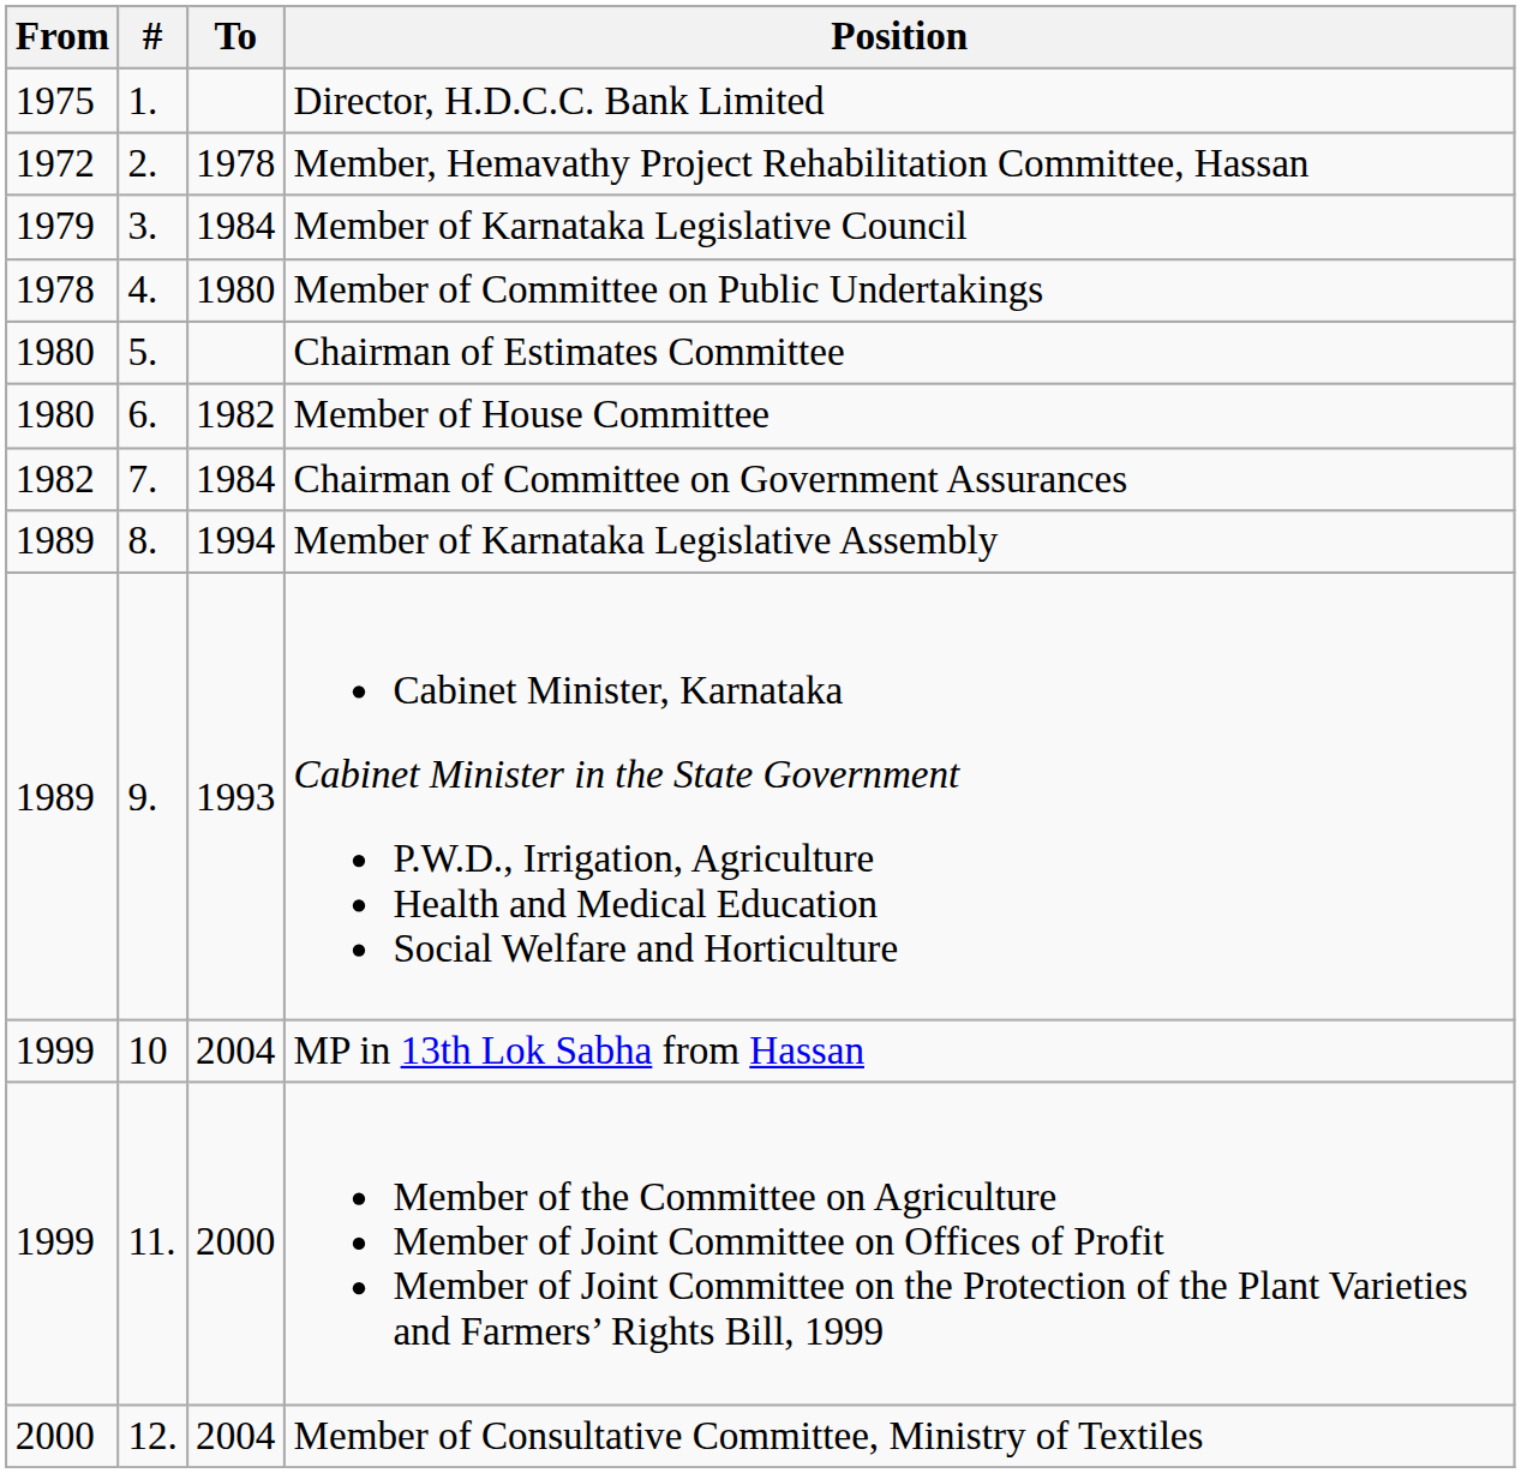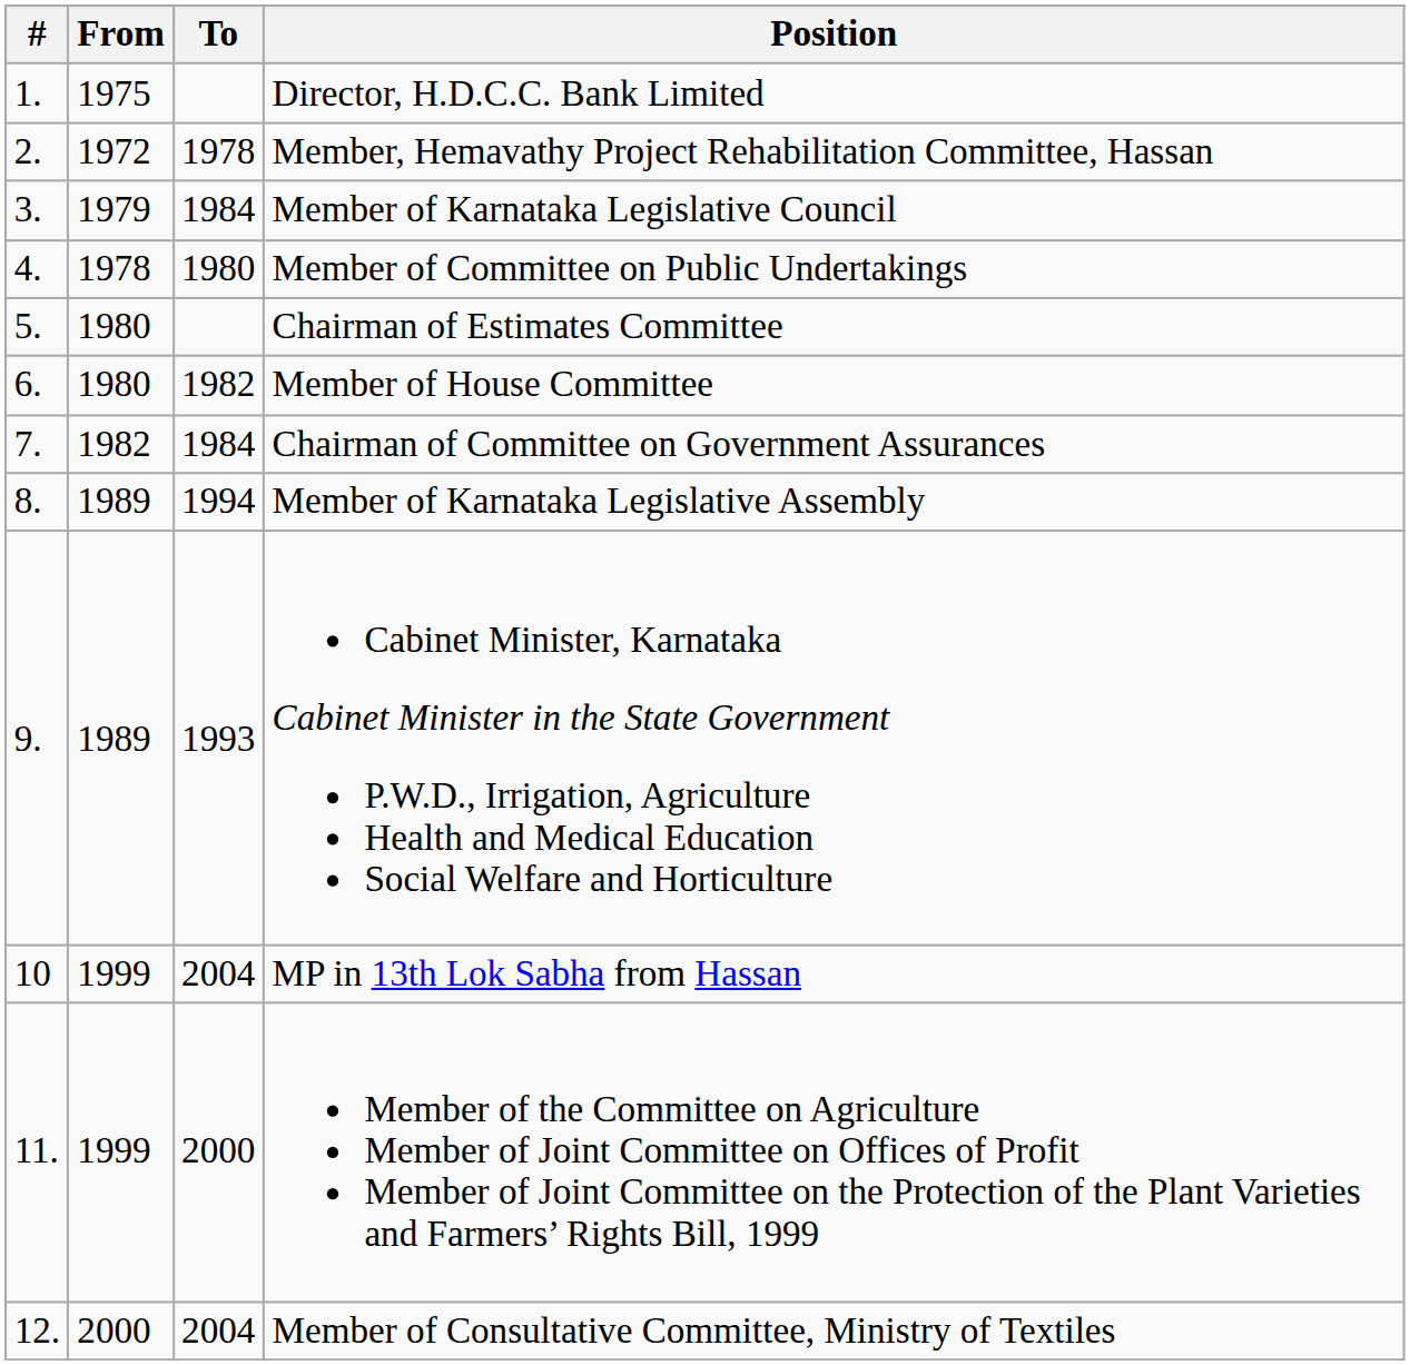 <table class="wikitable sortable">
 <tr>
+<th>#</th>
 <th>From</th>
-<th>#</th>
 <th>To</th>
 <th>Position</th>
 </tr>
 <tr>
+<td>1.</td>
 <td>1975</td>
-<td>1.</td>
 <td></td>
 <td>Director, H.D.C.C. Bank Limited</td>
 </tr>
 <tr>
+<td>2.</td>
 <td>1972</td>
-<td>2.</td>
 <td>1978</td>
 <td>Member, Hemavathy Project Rehabilitation Committee, Hassan</td>
 </tr>
 <tr>
+<td>3.</td>
 <td>1979</td>
-<td>3.</td>
 <td>1984</td>
 <td>Member of Karnataka Legislative Council</td>
 </tr>
 <tr>
+<td>4.</td>
 <td>1978</td>
-<td>4.</td>
 <td>1980</td>
 <td>Member of Committee on Public Undertakings</td>
 </tr>
 <tr>
+<td>5.</td>
 <td>1980</td>
-<td>5.</td>
 <td></td>
 <td>Chairman of Estimates Committee</td>
 </tr>
 <tr>
+<td>6.</td>
 <td>1980</td>
-<td>6.</td>
 <td>1982</td>
 <td>Member of House Committee</td>
 </tr>
 <tr>
+<td>7.</td>
 <td>1982</td>
-<td>7.</td>
 <td>1984</td>
 <td>Chairman of Committee on Government Assurances</td>
 </tr>
 <tr>
+<td>8.</td>
 <td>1989</td>
-<td>8.</td>
 <td>1994</td>
 <td>Member of Karnataka Legislative Assembly</td>
 </tr>
 <tr>
+<td>9.</td>
 <td>1989</td>
-<td>9.</td>
 <td>1993</td>
 <td><br><ul><li>Cabinet Minister, Karnataka</li></ul><em>Cabinet Minister in the State Government</em><ul><li>P.W.D., Irrigation, Agriculture</li><li>Health and Medical Education</li><li>Social Welfare and Horticulture</li></ul></td>
 </tr>
 <tr>
+<td>10</td>
 <td>1999</td>
-<td>10</td>
 <td>2004</td>
 <td>MP in <a href='#'>13th Lok Sabha</a> from <a href='#'>Hassan</a></td>
 </tr>
 <tr>
+<td>11.</td>
 <td>1999</td>
-<td>11.</td>
 <td>2000</td>
 <td><br><ul><li>Member of the Committee on Agriculture</li><li>Member of Joint Committee on Offices of Profit</li><li>Member of Joint Committee on the Protection of the Plant Varieties and Farmers’ Rights Bill, 1999</li></ul></td>
 </tr>
 <tr>
+<td>12.</td>
 <td>2000</td>
-<td>12.</td>
 <td>2004</td>
 <td>Member of Consultative Committee, Ministry of Textiles</td>
 </tr>
 </table>
